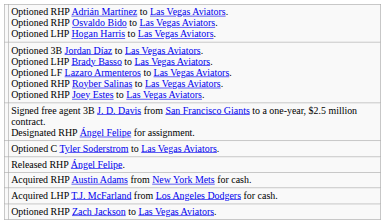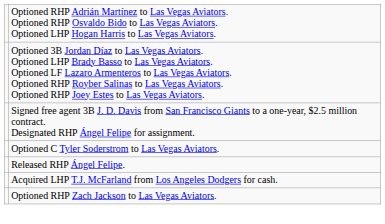 <table class="wikitable">
 <tr>
 <td></td>
 <td>Optioned RHP <a href='#'>Adrián Martínez</a> to <a href='#'>Las Vegas Aviators</a>. <br> Optioned RHP <a href='#'>Osvaldo Bido</a> to <a href='#'>Las Vegas Aviators</a>. <br> Optioned LHP <a href='#'>Hogan Harris</a> to <a href='#'>Las Vegas Aviators</a>.</td>
 </tr>
 <tr>
 <td></td>
 <td>Optioned 3B <a href='#'>Jordan Díaz</a> to <a href='#'>Las Vegas Aviators</a>. <br> Optioned LHP <a href='#'>Brady Basso</a> to <a href='#'>Las Vegas Aviators</a>. <br> Optioned LF <a href='#'>Lazaro Armenteros</a> to <a href='#'>Las Vegas Aviators</a>. <br> Optioned RHP <a href='#'>Royber Salinas</a> to <a href='#'>Las Vegas Aviators</a>. <br> Optioned RHP <a href='#'>Joey Estes</a> to <a href='#'>Las Vegas Aviators</a>.</td>
 </tr>
 <tr>
 <td></td>
 <td>Signed free agent 3B <a href='#'>J. D. Davis</a> from <a href='#'>San Francisco Giants</a> to a one-year, $2.5 million contract. <br> Designated RHP <a href='#'>Ángel Felipe</a> for assignment.</td>
 </tr>
 <tr>
 <td></td>
 <td>Optioned C <a href='#'>Tyler Soderstrom</a> to <a href='#'>Las Vegas Aviators</a>.</td>
 </tr>
 <tr>
 <td></td>
 <td>Released RHP <a href='#'>Ángel Felipe</a>.</td>
 </tr>
 <tr>
 <td></td>
-<td>Acquired RHP <a href='#'>Austin Adams</a> from <a href='#'>New York Mets</a> for cash.</td>
-</tr>
-<tr>
-<td></td>
 <td>Acquired LHP <a href='#'>T.J. McFarland</a> from <a href='#'>Los Angeles Dodgers</a> for cash.</td>
 </tr>
 <tr>
 <td></td>
 <td>Optioned RHP <a href='#'>Zach Jackson</a> to <a href='#'>Las Vegas Aviators</a>.</td>
 </tr>
 </table>
